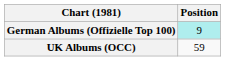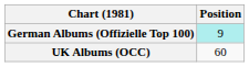 <table class="wikitable plainrowheaders" style="text-align:center">
 <tr>
 <th scope="col">Chart (1981)</th>
 <th scope="col">Position</th>
 </tr>
 <tr>
 <th scope="row">German Albums (Offizielle Top 100)</th>
 <td style="background: paleturquoise;">9</td>
 </tr>
 <tr>
 <th scope="row">UK Albums (OCC)</th>
-<td>59</td>
+<td>60</td>
 </tr>
 </table>
